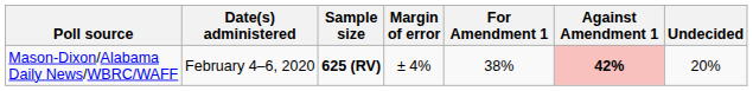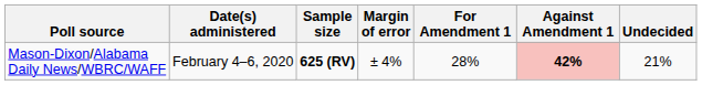 <table class="wikitable" style="font-size:90%;text-align:center;">
 <tr valign=bottom>
 <th>Poll source</th>
 <th>Date(s)<br>administered</th>
 <th>Sample<br>size</th>
 <th>Margin<br>of error</th>
 <th style="width:100px;">For Amendment 1</th>
 <th style="width:100px;">Against Amendment 1</th>
 <th>Undecided</th>
 </tr>
 <tr>
 <td style="text-align:left;"><a href='#'>Mason-Dixon</a>/<a href='#'>Alabama<br>Daily News</a>/<a href='#'>WBRC/WAFF</a></td>
 <td>February 4–6, 2020</td>
 <td><strong>625 (RV)</strong></td>
 <td>± 4%</td>
-<td>38%</td>
+<td>28%</td>
 <td style="background: rgb(248, 193, 190);"><strong>42%</strong></td>
-<td>20%</td>
+<td>21%</td>
 </tr>
 </table>
